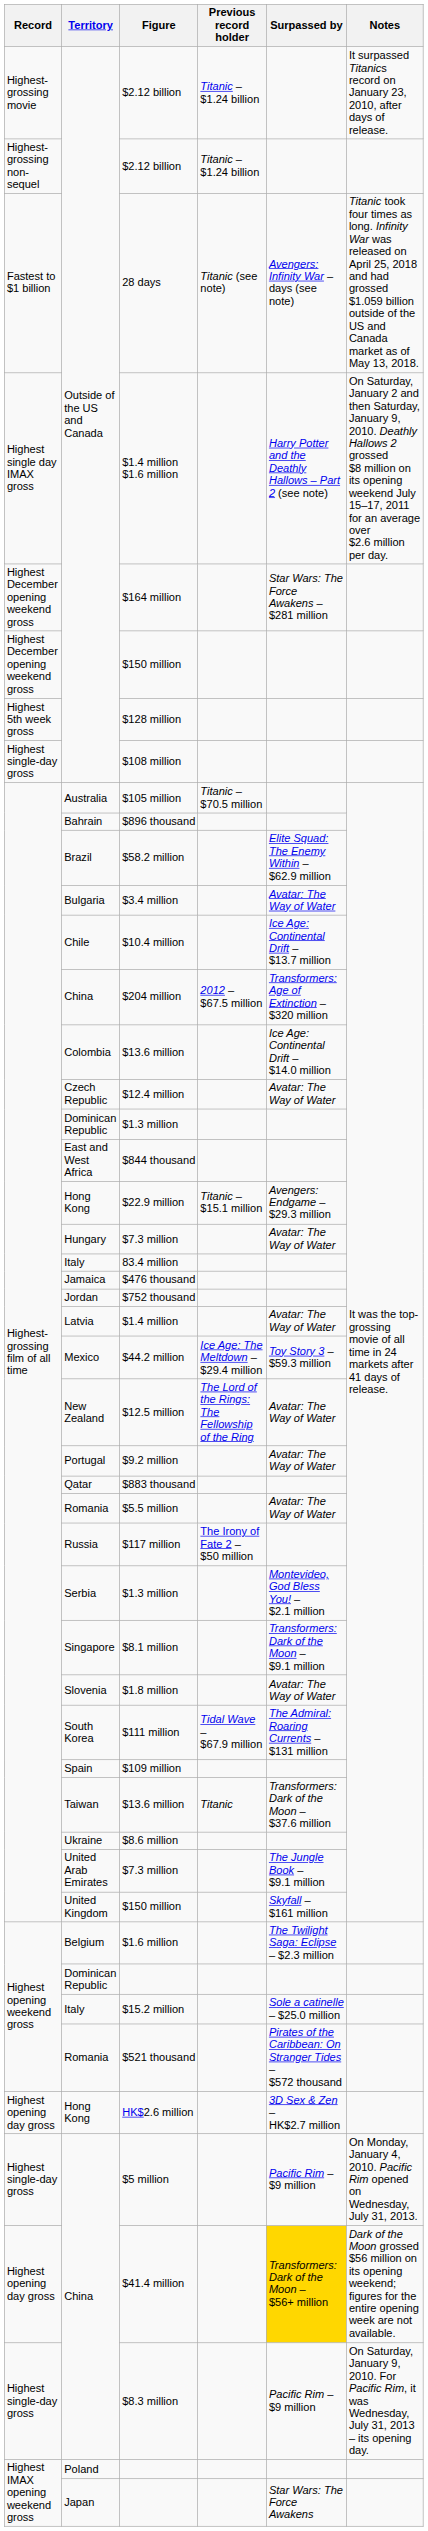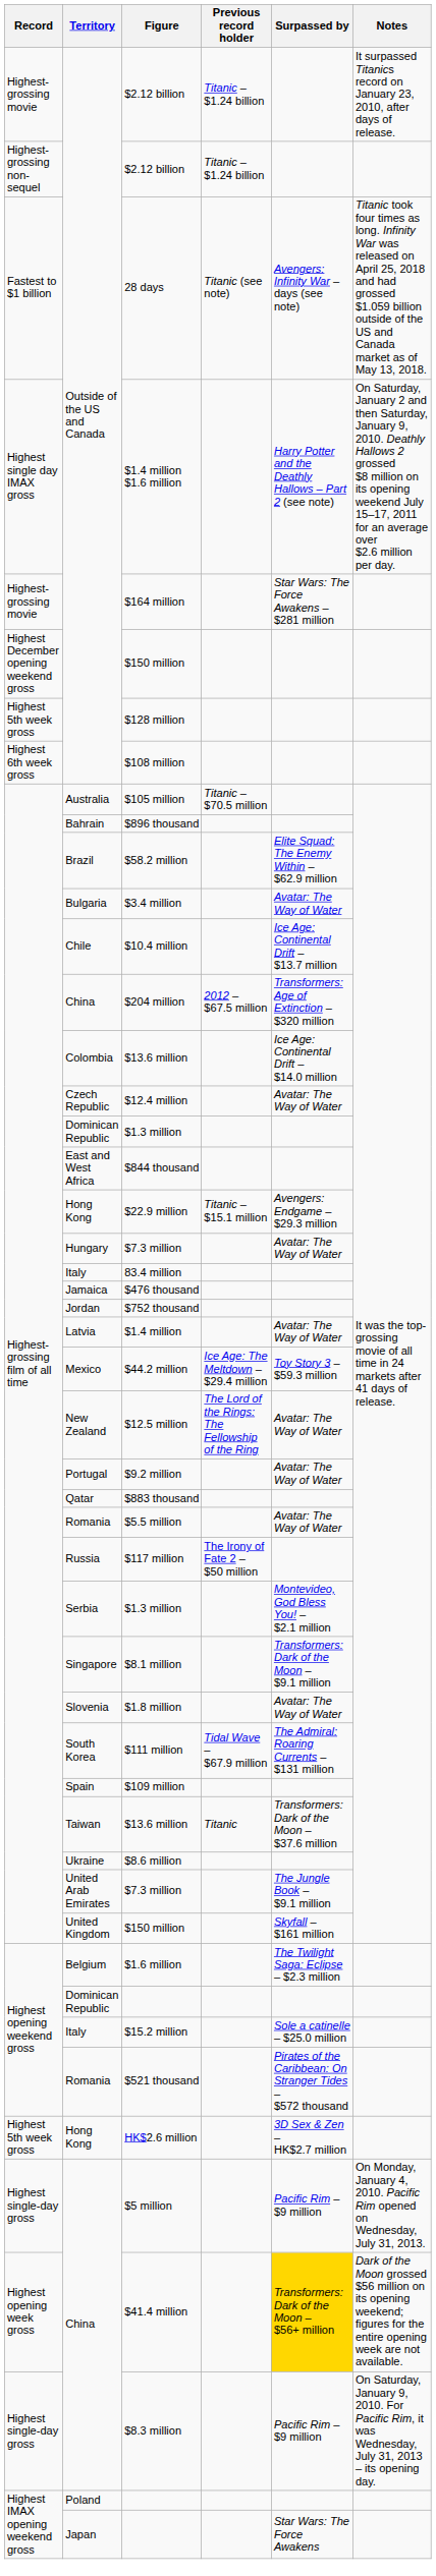 <table class="wikitable">
 <tr>
 <th>Record</th>
 <th><a href='#'>Territory</a></th>
 <th>Figure</th>
 <th>Previous record holder</th>
 <th>Surpassed by</th>
 <th>Notes</th>
 </tr>
 <tr>
 <td>Highest-grossing movie</td>
 <td rowspan="8">Outside of the US and Canada</td>
 <td>$2.12 billion</td>
 <td><em><a href='#'>Titanic</a></em> – $1.24 billion</td>
 <td></td>
 <td>It surpassed <em>Titanic</em>s record on January 23, 2010, after  days of release.</td>
 </tr>
 <tr>
 <td>Highest-grossing non-sequel</td>
 <td>$2.12 billion</td>
 <td><em>Titanic</em> – $1.24 billion</td>
 <td></td>
 <td></td>
 </tr>
 <tr>
 <td>Fastest to $1 billion</td>
 <td>28 days</td>
 <td><em>Titanic</em> (see note)</td>
 <td><em><a href='#'>Avengers: Infinity War</a></em> –  days (see note)</td>
 <td><em>Titanic</em> took four times as long. <em>Infinity War</em> was released on April 25, 2018 and had grossed $1.059 billion outside of the US and Canada market as of May 13, 2018.</td>
 </tr>
 <tr>
 <td>Highest single day IMAX gross</td>
 <td>$1.4 million<br>$1.6 million</td>
 <td></td>
 <td><em><a href='#'>Harry Potter and the Deathly Hallows – Part 2</a></em> (see note)</td>
 <td>On Saturday, January 2 and then Saturday, January 9, 2010. <em>Deathly Hallows 2</em> grossed $8 million on its opening weekend July 15–17, 2011 for an average over $2.6 million per day.</td>
 </tr>
 <tr>
-<td>Highest December opening weekend gross</td>
+<td>Highest-grossing movie</td>
 <td>$164 million</td>
 <td></td>
 <td><em>Star Wars: The Force Awakens</em> – $281 million</td>
 <td></td>
 </tr>
 <tr>
 <td>Highest December opening weekend gross</td>
 <td>$150 million</td>
 <td></td>
 <td></td>
 <td></td>
 </tr>
 <tr>
 <td>Highest 5th week gross</td>
 <td>$128 million</td>
 <td></td>
 <td></td>
 <td></td>
 </tr>
 <tr>
-<td>Highest single-day gross</td>
+<td>Highest 6th week gross</td>
 <td>$108 million</td>
 <td></td>
 <td></td>
 <td></td>
 </tr>
 <tr>
 <td rowspan="31">Highest-grossing film of all time</td>
 <td>Australia</td>
 <td>$105 million</td>
 <td><em>Titanic</em> – $70.5 million</td>
 <td></td>
 <td rowspan="31">It was the top-grossing movie of all time in 24 markets after 41 days of release.</td>
 </tr>
 <tr>
 <td>Bahrain</td>
 <td>$896 thousand</td>
 <td></td>
 <td></td>
 </tr>
 <tr>
 <td>Brazil</td>
 <td>$58.2 million</td>
 <td></td>
 <td><em><a href='#'>Elite Squad: The Enemy Within</a></em> – $62.9 million</td>
 </tr>
 <tr>
 <td>Bulgaria</td>
 <td>$3.4 million</td>
 <td></td>
 <td><em><a href='#'>Avatar: The Way of Water</a></em></td>
 </tr>
 <tr>
 <td>Chile</td>
 <td>$10.4 million</td>
 <td></td>
 <td><em><a href='#'>Ice Age: Continental Drift</a></em> – $13.7 million</td>
 </tr>
 <tr>
 <td>China</td>
 <td>$204 million</td>
 <td><em><a href='#'>2012</a></em> – $67.5 million</td>
 <td><em><a href='#'>Transformers: Age of Extinction</a></em> – $320 million</td>
 </tr>
 <tr>
 <td>Colombia</td>
 <td>$13.6 million</td>
 <td></td>
 <td><em>Ice Age: Continental Drift</em> – $14.0 million</td>
 </tr>
 <tr>
 <td>Czech Republic</td>
 <td>$12.4 million</td>
 <td></td>
 <td><em>Avatar: The Way of Water</em></td>
 </tr>
 <tr>
 <td>Dominican Republic</td>
 <td>$1.3 million</td>
 <td></td>
 <td></td>
 </tr>
 <tr>
 <td>East and West Africa</td>
 <td>$844 thousand</td>
 <td></td>
 <td></td>
 </tr>
 <tr>
 <td>Hong Kong</td>
 <td>$22.9 million</td>
 <td><em>Titanic</em> – $15.1 million</td>
 <td><em>Avengers: Endgame</em> – $29.3 million</td>
 </tr>
 <tr>
 <td>Hungary</td>
 <td>$7.3 million</td>
 <td></td>
 <td><em>Avatar: The Way of Water</em></td>
 </tr>
 <tr>
 <td>Italy</td>
 <td>83.4 million</td>
 <td></td>
 <td></td>
 </tr>
 <tr>
 <td>Jamaica</td>
 <td>$476 thousand</td>
 <td></td>
 <td></td>
 </tr>
 <tr>
 <td>Jordan</td>
 <td>$752 thousand</td>
 <td></td>
 <td></td>
 </tr>
 <tr>
 <td>Latvia</td>
 <td>$1.4 million</td>
 <td></td>
 <td><em>Avatar: The Way of Water</em></td>
 </tr>
 <tr>
 <td>Mexico</td>
 <td>$44.2 million</td>
 <td><em><a href='#'>Ice Age: The Meltdown</a></em> – $29.4 million</td>
 <td><em><a href='#'>Toy Story 3</a></em> – $59.3 million</td>
 </tr>
 <tr>
 <td>New Zealand</td>
 <td>$12.5 million</td>
 <td><em><a href='#'>The Lord of the Rings: The Fellowship of the Ring</a></em></td>
 <td><em>Avatar: The Way of Water</em></td>
 </tr>
 <tr>
 <td>Portugal</td>
 <td>$9.2 million</td>
 <td></td>
 <td><em>Avatar: The Way of Water</em></td>
 </tr>
 <tr>
 <td>Qatar</td>
 <td>$883 thousand</td>
 <td></td>
 <td></td>
 </tr>
 <tr>
 <td>Romania</td>
 <td>$5.5 million</td>
 <td></td>
 <td><em>Avatar: The Way of Water</em></td>
 </tr>
 <tr>
 <td>Russia</td>
 <td>$117 million</td>
 <td><a href='#'>The Irony of Fate 2</a> – $50 million</td>
 <td></td>
 </tr>
 <tr>
 <td>Serbia</td>
 <td>$1.3 million</td>
 <td></td>
 <td><em><a href='#'>Montevideo, God Bless You!</a></em> – $2.1 million</td>
 </tr>
 <tr>
 <td>Singapore</td>
 <td>$8.1 million</td>
 <td></td>
 <td><em><a href='#'>Transformers: Dark of the Moon</a></em> – $9.1 million</td>
 </tr>
 <tr>
 <td>Slovenia</td>
 <td>$1.8 million</td>
 <td></td>
 <td><em>Avatar: The Way of Water</em></td>
 </tr>
 <tr>
 <td>South Korea</td>
 <td>$111 million</td>
 <td><em><a href='#'>Tidal Wave</a></em> – $67.9 million</td>
 <td><em><a href='#'>The Admiral: Roaring Currents</a></em> – $131 million</td>
 </tr>
 <tr>
 <td>Spain</td>
 <td>$109 million</td>
 <td></td>
 <td></td>
 </tr>
 <tr>
 <td>Taiwan</td>
 <td>$13.6 million</td>
 <td><em>Titanic</em></td>
 <td><em>Transformers: Dark of the Moon</em> – $37.6 million</td>
 </tr>
 <tr>
 <td>Ukraine</td>
 <td>$8.6 million</td>
 <td></td>
 <td></td>
 </tr>
 <tr>
 <td>United Arab Emirates</td>
 <td>$7.3 million</td>
 <td></td>
 <td><em><a href='#'>The Jungle Book</a></em> – $9.1 million</td>
 </tr>
 <tr>
 <td>United Kingdom</td>
 <td>$150 million</td>
 <td></td>
 <td><em><a href='#'>Skyfall</a></em> – $161 million</td>
 </tr>
 <tr>
 <td rowspan="4">Highest opening weekend gross</td>
 <td>Belgium</td>
 <td>$1.6 million</td>
 <td></td>
 <td><em><a href='#'>The Twilight Saga: Eclipse</a></em> – $2.3 million</td>
 <td></td>
 </tr>
 <tr>
 <td>Dominican Republic</td>
 <td></td>
 <td></td>
 <td></td>
 <td></td>
 </tr>
 <tr>
 <td>Italy</td>
 <td>$15.2 million</td>
 <td></td>
 <td><em><a href='#'>Sole a catinelle</a></em> – $25.0 million</td>
 <td></td>
 </tr>
 <tr>
 <td>Romania</td>
 <td>$521 thousand</td>
 <td></td>
 <td><em><a href='#'>Pirates of the Caribbean: On Stranger Tides</a></em> – $572 thousand</td>
 <td></td>
 </tr>
 <tr>
-<td>Highest opening day gross</td>
+<td>Highest 5th week gross</td>
 <td>Hong Kong</td>
 <td><a href='#'>HK$</a>2.6 million</td>
 <td></td>
 <td><em><a href='#'>3D Sex & Zen</a></em> – HK$2.7 million</td>
 <td></td>
 </tr>
 <tr>
 <td>Highest single-day gross</td>
 <td rowspan="3">China</td>
 <td>$5 million</td>
 <td></td>
 <td><em><a href='#'>Pacific Rim</a></em> – $9 million</td>
 <td>On Monday, January 4, 2010. <em>Pacific Rim</em> opened on Wednesday, July 31, 2013.</td>
 </tr>
 <tr>
-<td>Highest opening day gross</td>
+<td>Highest opening week gross</td>
 <td>$41.4 million</td>
 <td></td>
 <td style="background: gold;"><em>Transformers: Dark of the Moon</em> – $56+ million</td>
 <td><em>Dark of the Moon</em> grossed $56 million on its opening weekend; figures for the entire opening week are not available.</td>
 </tr>
 <tr>
 <td>Highest single-day gross</td>
 <td>$8.3 million</td>
 <td></td>
 <td><em>Pacific Rim</em> – $9 million</td>
 <td>On Saturday, January 9, 2010. For <em>Pacific Rim</em>, it was Wednesday, July 31, 2013 – its opening day.</td>
 </tr>
 <tr>
 <td rowspan="2">Highest IMAX opening weekend gross</td>
 <td>Poland</td>
 <td></td>
 <td></td>
 <td></td>
 <td></td>
 </tr>
 <tr>
 <td>Japan</td>
 <td></td>
 <td></td>
 <td><em>Star Wars: The Force Awakens</em></td>
 <td></td>
 </tr>
 </table>
